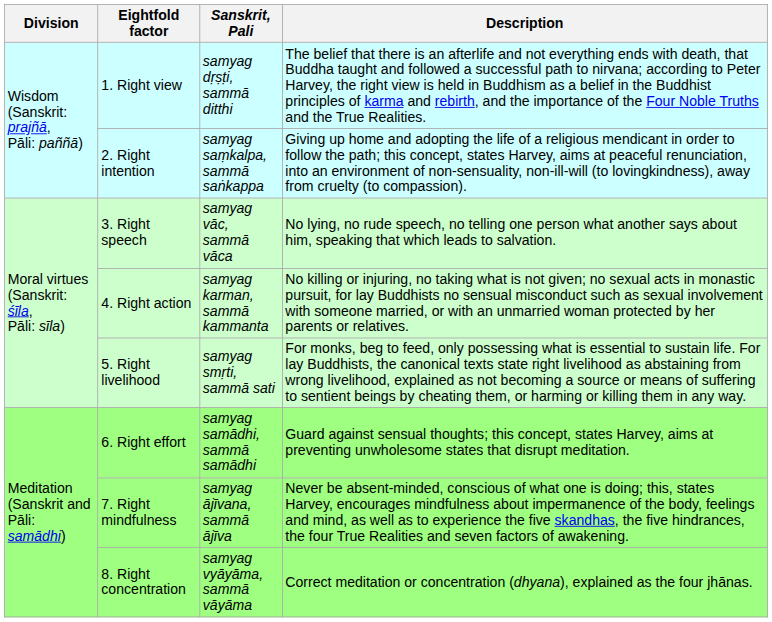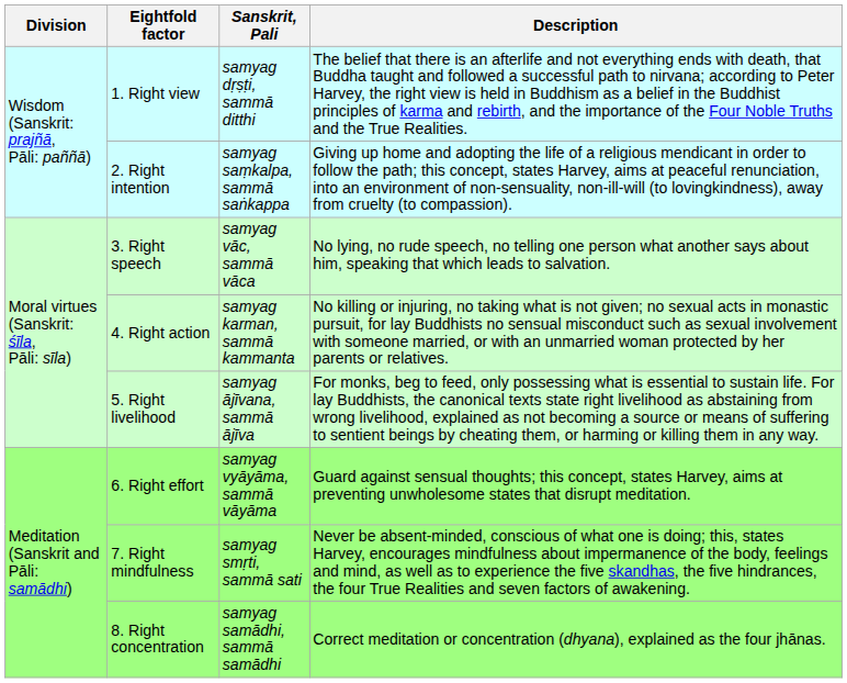 <table class="wikitable">
 <tr>
 <th>Division</th>
 <th>Eightfold factor</th>
 <th><em>Sanskrit, Pali</em></th>
 <th>Description</th>
 </tr>
 <tr style="background:#cff;">
 <td rowspan="2">Wisdom<br>(Sanskrit: <em><a href='#'>prajñā</a></em>,<br>Pāli: <em>paññā</em>)</td>
 <td>1. Right view</td>
 <td><em>samyag dṛṣṭi,<br>sammā ditthi</em></td>
 <td>The belief that there is an afterlife and not everything ends with death, that Buddha taught and followed a successful path to nirvana; according to Peter Harvey, the right view is held in Buddhism as a belief in the Buddhist principles of <a href='#'>karma</a> and <a href='#'>rebirth</a>, and the importance of the <a href='#'>Four Noble Truths</a> and the True Realities.</td>
 </tr>
 <tr style="background:#cff;">
 <td>2. Right intention</td>
 <td><em>samyag saṃkalpa,<br>sammā saṅkappa</em></td>
 <td>Giving up home and adopting the life of a religious mendicant in order to follow the path; this concept, states Harvey, aims at peaceful renunciation, into an environment of non-sensuality, non-ill-will (to lovingkindness), away from cruelty (to compassion).</td>
 </tr>
 <tr style="background:#cfc;">
 <td rowspan="3">Moral virtues<br>(Sanskrit: <em><a href='#'>śīla</a></em>,<br>Pāli: <em>sīla</em>)</td>
 <td>3. Right speech</td>
 <td><em>samyag vāc,<br>sammā vāca</em></td>
 <td>No lying, no rude speech, no telling one person what another says about him, speaking that which leads to salvation.</td>
 </tr>
 <tr style="background:#cfc;">
 <td>4. Right action</td>
 <td><em>samyag karman,<br>sammā kammanta</em></td>
 <td>No killing or injuring, no taking what is not given; no sexual acts in monastic pursuit, for lay Buddhists no sensual misconduct such as sexual involvement with someone married, or with an unmarried woman protected by her parents or relatives.</td>
 </tr>
 <tr style="background:#cfc;">
 <td>5. Right livelihood</td>
-<td><em>samyag smṛti,<br>sammā sati</em></td>
+<td><em>samyag ājīvana,<br>sammā ājīva</em></td>
 <td>For monks, beg to feed, only possessing what is essential to sustain life. For lay Buddhists, the canonical texts state right livelihood as abstaining from wrong livelihood, explained as not becoming a source or means of suffering to sentient beings by cheating them, or harming or killing them in any way.</td>
 </tr>
 <tr style="background:#9fff80;">
 <td rowspan="3">Meditation<br>(Sanskrit and Pāli: <em><a href='#'>samādhi</a></em>)</td>
 <td>6. Right effort</td>
-<td><em>samyag samādhi,<br>sammā samādhi</em></td>
+<td><em>samyag vyāyāma,<br>sammā vāyāma</em></td>
 <td>Guard against sensual thoughts; this concept, states Harvey, aims at preventing unwholesome states that disrupt meditation.</td>
 </tr>
 <tr style="background:#9fff80;">
 <td>7. Right mindfulness</td>
-<td><em>samyag ājīvana,<br>sammā ājīva</em></td>
+<td><em>samyag smṛti,<br>sammā sati</em></td>
 <td>Never be absent-minded, conscious of what one is doing; this, states Harvey, encourages mindfulness about impermanence of the body, feelings and mind, as well as to experience the five <a href='#'>skandhas</a>, the five hindrances, the four True Realities and seven factors of awakening.</td>
 </tr>
 <tr style="background:#9fff80;">
 <td>8. Right concentration</td>
-<td><em>samyag vyāyāma,<br>sammā vāyāma</em></td>
+<td><em>samyag samādhi,<br>sammā samādhi</em></td>
 <td>Correct meditation or concentration (<em>dhyana</em>), explained as the four jhānas.</td>
 </tr>
 </table>
